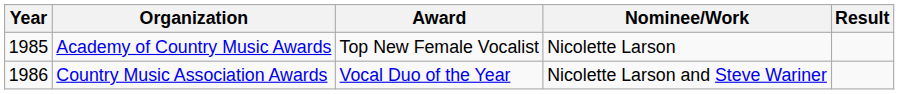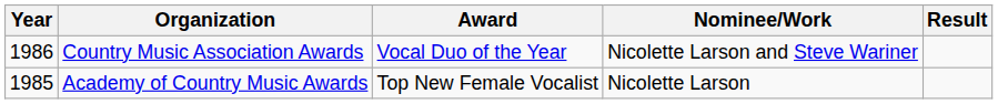 <table class="wikitable">
 <tr>
 <th>Year</th>
 <th>Organization</th>
 <th>Award</th>
 <th>Nominee/Work</th>
 <th>Result</th>
 </tr>
 <tr>
+<td>1986</td>
+<td><a href='#'>Country Music Association Awards</a></td>
+<td><a href='#'>Vocal Duo of the Year</a></td>
+<td>Nicolette Larson and <a href='#'>Steve Wariner</a></td>
+<td></td>
+</tr>
+<tr>
 <td>1985</td>
 <td><a href='#'>Academy of Country Music Awards</a></td>
 <td>Top New Female Vocalist</td>
 <td>Nicolette Larson</td>
 <td></td>
 </tr>
-<tr>
-<td>1986</td>
-<td><a href='#'>Country Music Association Awards</a></td>
-<td><a href='#'>Vocal Duo of the Year</a></td>
-<td>Nicolette Larson and <a href='#'>Steve Wariner</a></td>
-<td></td>
-</tr>
 </table>
